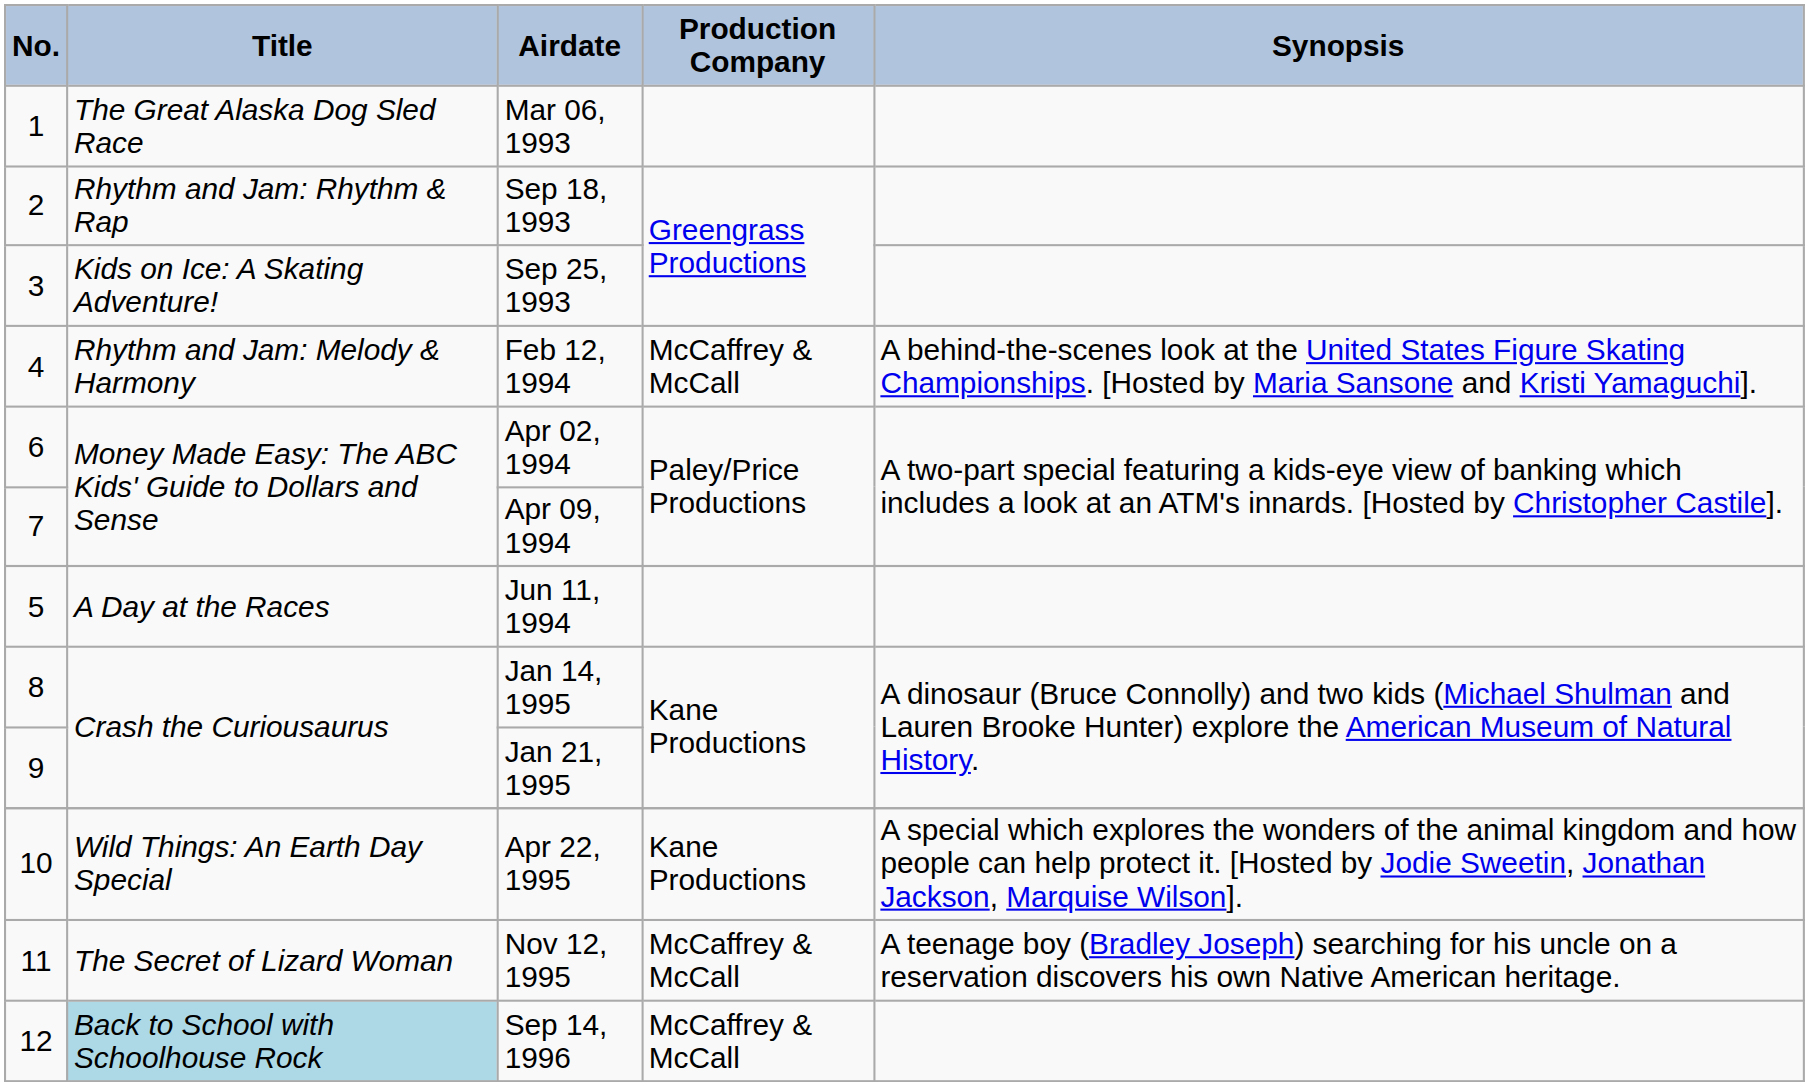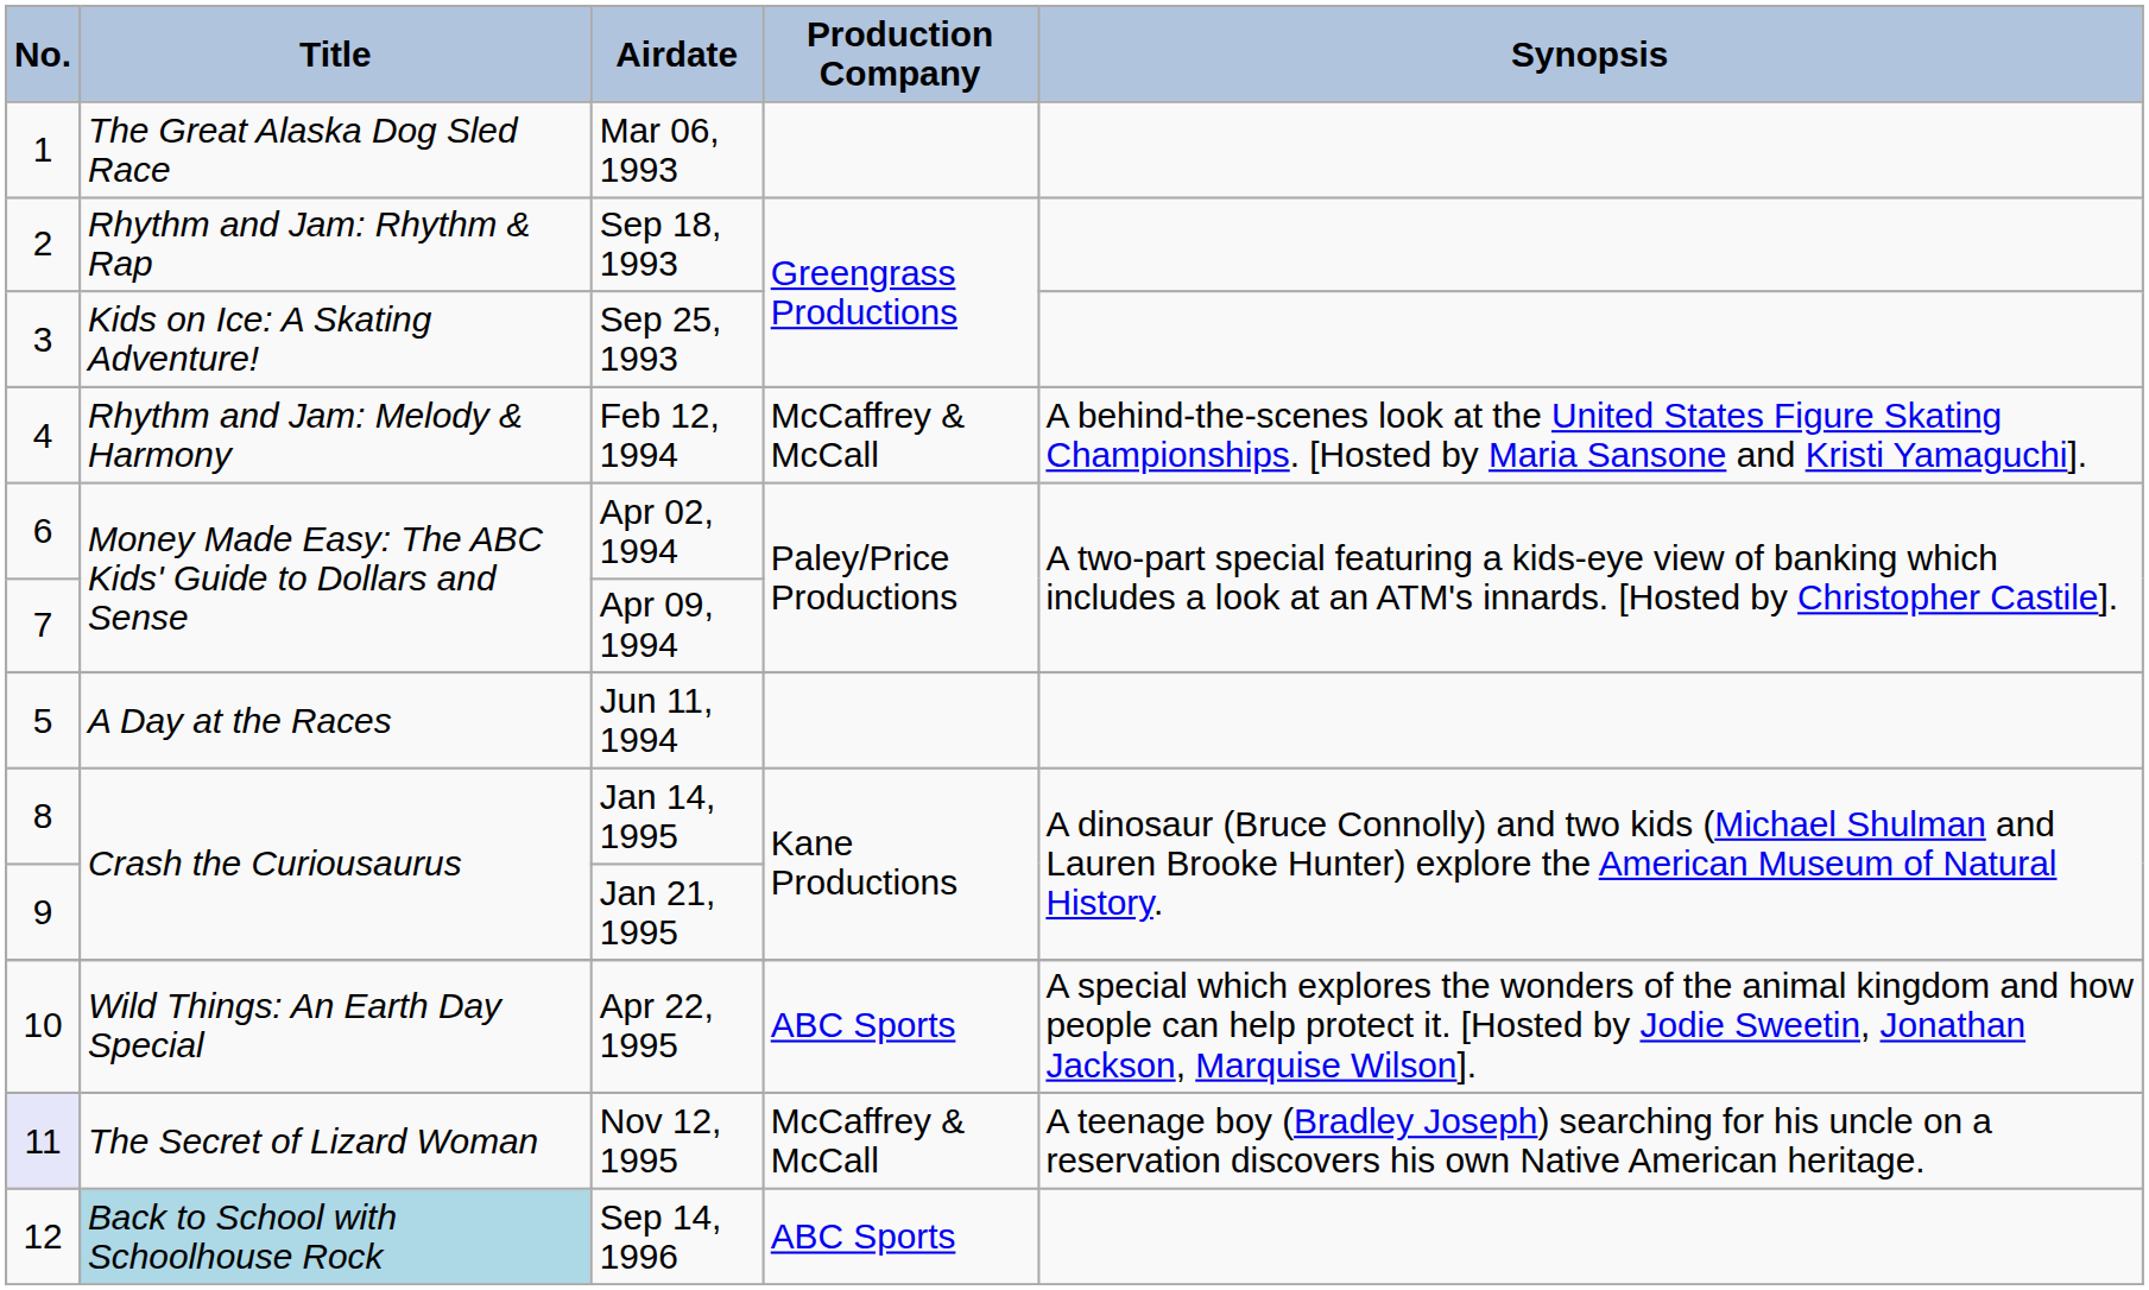 <table class="wikitable" style="font-size:90%;">
 <tr>
 <th style="background:#B0C4DE;">No.</th>
 <th style="background:#B0C4DE;">Title</th>
 <th style="background:#B0C4DE;">Airdate</th>
 <th style="background:#B0C4DE;">Production Company</th>
 <th style="background:#B0C4DE;">Synopsis</th>
 </tr>
 <tr>
 <td align="center">1</td>
 <td><em>The Great Alaska Dog Sled Race</em></td>
 <td>Mar 06, 1993</td>
 <td></td>
 <td></td>
 </tr>
 <tr>
 <td align="center">2</td>
 <td><em>Rhythm and Jam: Rhythm & Rap</em></td>
 <td>Sep 18, 1993</td>
 <td rowspan= 2><a href='#'>Greengrass Productions</a></td>
 <td></td>
 </tr>
 <tr>
 <td align="center">3</td>
 <td><em>Kids on Ice: A Skating Adventure!</em></td>
 <td>Sep 25, 1993</td>
 <td></td>
 </tr>
 <tr>
 <td align="center">4</td>
 <td><em>Rhythm and Jam: Melody & Harmony</em></td>
 <td>Feb 12, 1994</td>
 <td>McCaffrey & McCall</td>
 <td>A behind-the-scenes look at the <a href='#'>United States Figure Skating Championships</a>. [Hosted by <a href='#'>Maria Sansone</a> and <a href='#'>Kristi Yamaguchi</a>].</td>
 </tr>
 <tr>
 <td align="center">6</td>
 <td rowspan=2><em>Money Made Easy: The ABC Kids' Guide to Dollars and Sense</em></td>
 <td>Apr 02, 1994</td>
 <td rowspan=2>Paley/Price Productions</td>
 <td rowspan=2>A two-part special featuring a kids-eye view of banking which includes a look at an ATM's innards. [Hosted by <a href='#'>Christopher Castile</a>].</td>
 </tr>
 <tr>
 <td align="center">7</td>
 <td>Apr 09, 1994</td>
 </tr>
 <tr>
 </tr>
 <tr>
 <td align="center">5</td>
 <td><em>A Day at the Races</em></td>
 <td>Jun 11, 1994</td>
 <td></td>
 <td></td>
 </tr>
 <tr>
 <td align="center">8</td>
 <td rowspan=2><em>Crash the Curiousaurus</em></td>
 <td>Jan 14, 1995</td>
 <td rowspan=2>Kane Productions</td>
 <td rowspan=2>A dinosaur (Bruce Connolly) and two kids (<a href='#'>Michael Shulman</a> and Lauren Brooke Hunter) explore the <a href='#'>American Museum of Natural History</a>.</td>
 </tr>
 <tr>
 <td align="center">9</td>
 <td>Jan 21, 1995</td>
 </tr>
 <tr>
 </tr>
 <tr>
 <td align="center">10</td>
 <td><em>Wild Things: An Earth Day Special</em></td>
 <td>Apr 22, 1995</td>
-<td>Kane Productions</td>
+<td><a href='#'>ABC Sports</a></td>
 <td>A special which explores the wonders of the animal kingdom and how people can help protect it. [Hosted by <a href='#'>Jodie Sweetin</a>, <a href='#'>Jonathan Jackson</a>, <a href='#'>Marquise Wilson</a>].</td>
 </tr>
 <tr>
-<td align="center">11</td>
+<td align="center" style="background: lavender;">11</td>
 <td><em>The Secret of Lizard Woman</em></td>
 <td>Nov 12, 1995</td>
 <td>McCaffrey & McCall</td>
 <td>A teenage boy (<a href='#'>Bradley Joseph</a>) searching for his uncle on a reservation discovers his own Native American heritage.</td>
 </tr>
 <tr>
 <td align="center">12</td>
 <td style="background: lightblue;"><em>Back to School with Schoolhouse Rock</em></td>
 <td>Sep 14, 1996</td>
-<td>McCaffrey & McCall</td>
+<td><a href='#'>ABC Sports</a></td>
 <td></td>
 </tr>
 <tr>
 </tr>
 </table>
